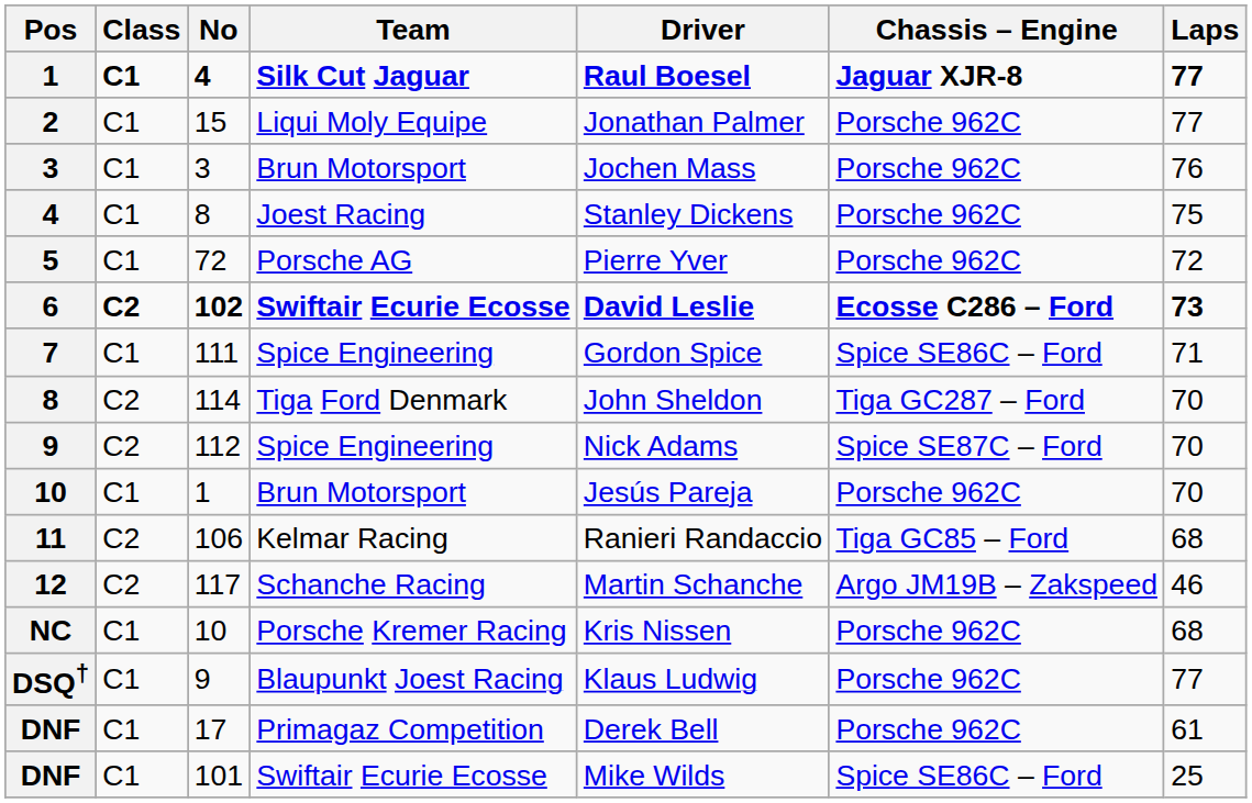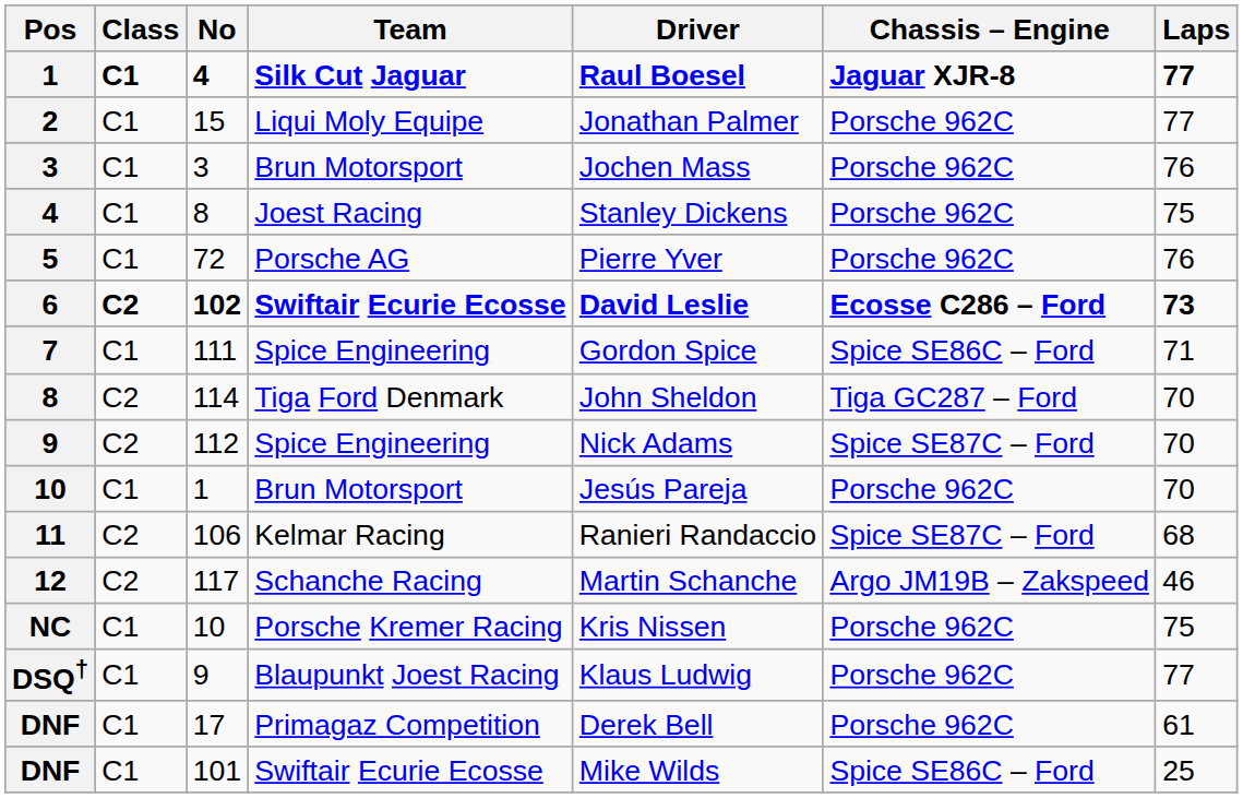 <table class="wikitable" style="font-size: 95%;">
 <tr>
 <th>Pos</th>
 <th>Class</th>
 <th>No</th>
 <th>Team</th>
 <th>Driver</th>
 <th>Chassis – Engine</th>
 <th>Laps</th>
 </tr>
 <tr style="font-weight:bold">
 <th>1</th>
 <td>C1</td>
 <td>4</td>
 <td> <a href='#'>Silk Cut</a> <a href='#'>Jaguar</a></td>
 <td> <a href='#'>Raul Boesel</a></td>
 <td><a href='#'>Jaguar</a> XJR-8</td>
 <td>77</td>
 </tr>
 <tr>
 <th>2</th>
 <td>C1</td>
 <td>15</td>
 <td> <a href='#'>Liqui Moly Equipe</a></td>
 <td> <a href='#'>Jonathan Palmer</a></td>
 <td><a href='#'>Porsche 962C</a></td>
 <td>77</td>
 </tr>
 <tr>
 <th>3</th>
 <td>C1</td>
 <td>3</td>
 <td> <a href='#'>Brun Motorsport</a></td>
 <td> <a href='#'>Jochen Mass</a></td>
 <td><a href='#'>Porsche 962C</a></td>
 <td>76</td>
 </tr>
 <tr>
 <th>4</th>
 <td>C1</td>
 <td>8</td>
 <td> <a href='#'>Joest Racing</a></td>
 <td> <a href='#'>Stanley Dickens</a></td>
 <td><a href='#'>Porsche 962C</a></td>
 <td>75</td>
 </tr>
 <tr>
 <th>5</th>
 <td>C1</td>
 <td>72</td>
 <td> <a href='#'>Porsche AG</a></td>
 <td> <a href='#'>Pierre Yver</a></td>
 <td><a href='#'>Porsche 962C</a></td>
-<td>72</td>
+<td>76</td>
 </tr>
 <tr style="font-weight:bold">
 <th>6</th>
 <td>C2</td>
 <td>102</td>
 <td> <a href='#'>Swiftair</a> <a href='#'>Ecurie Ecosse</a></td>
 <td> <a href='#'>David Leslie</a></td>
 <td><a href='#'>Ecosse</a> C286 – <a href='#'>Ford</a></td>
 <td>73</td>
 </tr>
 <tr>
 <th>7</th>
 <td>C1</td>
 <td>111</td>
 <td> <a href='#'>Spice Engineering</a></td>
 <td> <a href='#'>Gordon Spice</a></td>
 <td><a href='#'>Spice SE86C</a> – <a href='#'>Ford</a></td>
 <td>71</td>
 </tr>
 <tr>
 <th>8</th>
 <td>C2</td>
 <td>114</td>
 <td> <a href='#'>Tiga</a> <a href='#'>Ford</a> Denmark</td>
 <td> <a href='#'>John Sheldon</a></td>
 <td><a href='#'>Tiga GC287</a> – <a href='#'>Ford</a></td>
 <td>70</td>
 </tr>
 <tr>
 <th>9</th>
 <td>C2</td>
 <td>112</td>
 <td> <a href='#'>Spice Engineering</a></td>
 <td> <a href='#'>Nick Adams</a></td>
 <td><a href='#'>Spice SE87C</a> – <a href='#'>Ford</a></td>
 <td>70</td>
 </tr>
 <tr>
 <th>10</th>
 <td>C1</td>
 <td>1</td>
 <td> <a href='#'>Brun Motorsport</a></td>
 <td> <a href='#'>Jesús Pareja</a></td>
 <td><a href='#'>Porsche 962C</a></td>
 <td>70</td>
 </tr>
 <tr>
 <th>11</th>
 <td>C2</td>
 <td>106</td>
 <td> Kelmar Racing</td>
 <td> Ranieri Randaccio</td>
-<td><a href='#'>Tiga GC85</a> – <a href='#'>Ford</a></td>
+<td><a href='#'>Spice SE87C</a> – <a href='#'>Ford</a></td>
 <td>68</td>
 </tr>
 <tr>
 <th>12</th>
 <td>C2</td>
 <td>117</td>
 <td> <a href='#'>Schanche Racing</a></td>
 <td> <a href='#'>Martin Schanche</a></td>
 <td><a href='#'>Argo JM19B</a> – <a href='#'>Zakspeed</a></td>
 <td>46</td>
 </tr>
 <tr>
 <th>NC</th>
 <td>C1</td>
 <td>10</td>
 <td> <a href='#'>Porsche</a> <a href='#'>Kremer Racing</a></td>
 <td> <a href='#'>Kris Nissen</a></td>
 <td><a href='#'>Porsche 962C</a></td>
-<td>68</td>
+<td>75</td>
 </tr>
 <tr>
 <th>DSQ<sup>†</sup></th>
 <td>C1</td>
 <td>9</td>
 <td> <a href='#'>Blaupunkt</a> <a href='#'>Joest Racing</a></td>
 <td> <a href='#'>Klaus Ludwig</a></td>
 <td><a href='#'>Porsche 962C</a></td>
 <td>77</td>
 </tr>
 <tr>
 <th>DNF</th>
 <td>C1</td>
 <td>17</td>
 <td> <a href='#'>Primagaz Competition</a></td>
 <td> <a href='#'>Derek Bell</a></td>
 <td><a href='#'>Porsche 962C</a></td>
 <td>61</td>
 </tr>
 <tr>
 <th>DNF</th>
 <td>C1</td>
 <td>101</td>
 <td> <a href='#'>Swiftair</a> <a href='#'>Ecurie Ecosse</a></td>
 <td> <a href='#'>Mike Wilds</a></td>
 <td><a href='#'>Spice SE86C</a> – <a href='#'>Ford</a></td>
 <td>25</td>
 </tr>
 </table>
